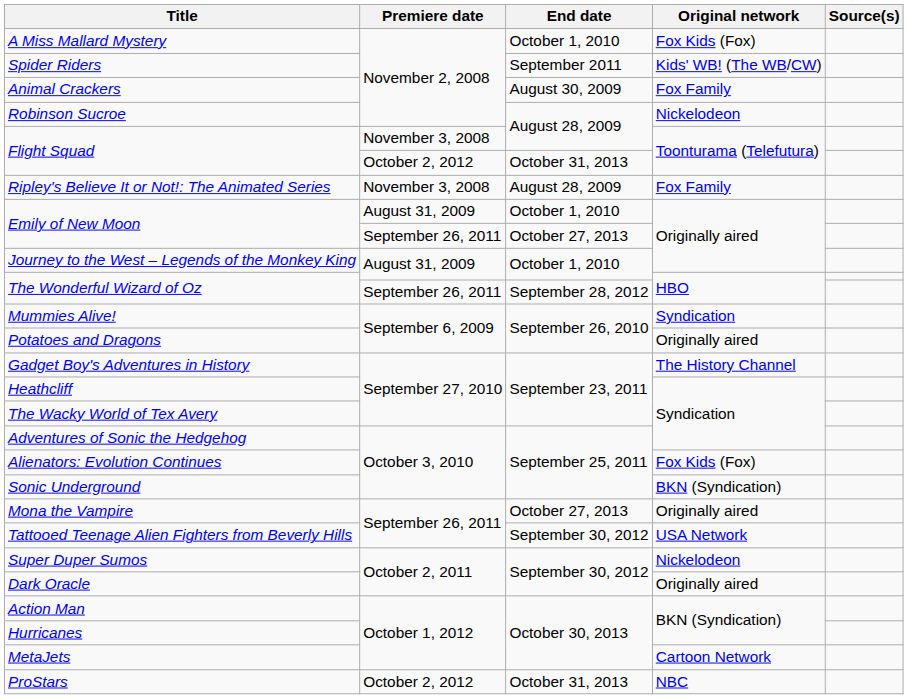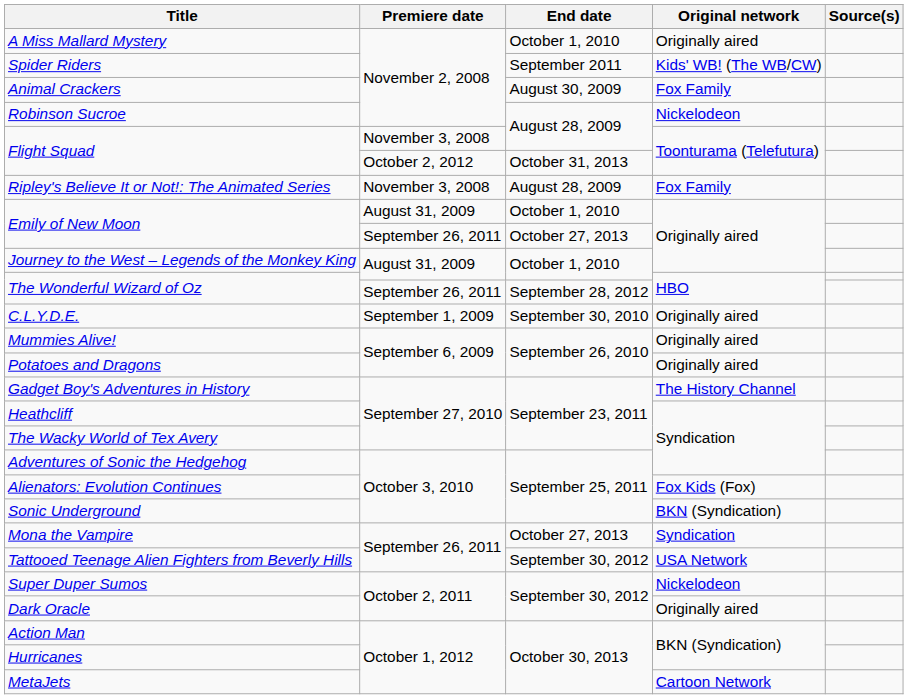 <table class="wikitable sortable">
 <tr>
 <th>Title</th>
 <th>Premiere date</th>
 <th>End date</th>
 <th>Original network</th>
 <th>Source(s)</th>
 </tr>
 <tr>
 <td><em><a href='#'>A Miss Mallard Mystery</a></em></td>
 <td rowspan=4>November 2, 2008</td>
 <td>October 1, 2010</td>
-<td><a href='#'>Fox Kids</a> (Fox)</td>
+<td>Originally aired</td>
 <td></td>
 </tr>
 <tr>
 <td><em><a href='#'>Spider Riders</a></em></td>
 <td>September 2011</td>
 <td><a href='#'>Kids' WB!</a> (<a href='#'>The WB</a>/<a href='#'>CW</a>)</td>
 <td></td>
 </tr>
 <tr>
 <td><em><a href='#'>Animal Crackers</a></em></td>
 <td>August 30, 2009</td>
 <td><a href='#'>Fox Family</a></td>
 <td></td>
 </tr>
 <tr>
 <td><em><a href='#'>Robinson Sucroe</a></em></td>
 <td rowspan=2>August 28, 2009</td>
 <td><a href='#'>Nickelodeon</a></td>
 <td></td>
 </tr>
 <tr>
 <td rowspan=2><em><a href='#'>Flight Squad</a></em></td>
 <td>November 3, 2008</td>
 <td rowspan=2><a href='#'>Toonturama</a> (<a href='#'>Telefutura</a>)</td>
 <td></td>
 </tr>
 <tr>
 <td>October 2, 2012</td>
 <td>October 31, 2013</td>
 <td></td>
 </tr>
 <tr>
 <td><em><a href='#'>Ripley's Believe It or Not!: The Animated Series</a></em></td>
 <td>November 3, 2008</td>
 <td>August 28, 2009</td>
 <td><a href='#'>Fox Family</a></td>
 <td></td>
 </tr>
 <tr>
 <td rowspan=2><em><a href='#'>Emily of New Moon</a></em></td>
 <td>August 31, 2009</td>
 <td>October 1, 2010</td>
 <td rowspan=3>Originally aired</td>
 <td></td>
 </tr>
 <tr>
 <td>September 26, 2011</td>
 <td>October 27, 2013</td>
 <td></td>
 </tr>
 <tr>
 <td><em><a href='#'>Journey to the West – Legends of the Monkey King</a></em></td>
 <td rowspan=2>August 31, 2009</td>
 <td rowspan=2>October 1, 2010</td>
 <td></td>
 </tr>
 <tr>
 <td rowspan=2><em><a href='#'>The Wonderful Wizard of Oz</a></em></td>
 <td rowspan=2><a href='#'>HBO</a></td>
 <td></td>
 </tr>
 <tr>
 <td>September 26, 2011</td>
 <td>September 28, 2012</td>
 <td></td>
 </tr>
 <tr>
+<td><em><a href='#'>C.L.Y.D.E.</a></em></td>
+<td>September 1, 2009</td>
+<td>September 30, 2010</td>
+<td>Originally aired</td>
+<td></td>
+</tr>
+<tr>
 <td><em><a href='#'>Mummies Alive!</a></em></td>
 <td rowspan=2>September 6, 2009</td>
 <td rowspan=2>September 26, 2010</td>
-<td><a href='#'>Syndication</a></td>
+<td>Originally aired</td>
 </tr>
 <tr>
 <td><em><a href='#'>Potatoes and Dragons</a></em></td>
 <td>Originally aired</td>
 <td></td>
 </tr>
 <tr>
 <td><em><a href='#'>Gadget Boy's Adventures in History</a></em></td>
 <td rowspan=3>September 27, 2010</td>
 <td rowspan=3>September 23, 2011</td>
 <td><a href='#'>The History Channel</a></td>
 <td></td>
 </tr>
 <tr>
 <td><em><a href='#'>Heathcliff</a></em></td>
 <td rowspan=3>Syndication</td>
 <td></td>
 </tr>
 <tr>
 <td><em><a href='#'>The Wacky World of Tex Avery</a></em></td>
 <td></td>
 </tr>
 <tr>
 <td><em><a href='#'>Adventures of Sonic the Hedgehog</a></em></td>
 <td rowspan=3>October 3, 2010</td>
 <td rowspan=3>September 25, 2011</td>
 <td></td>
 </tr>
 <tr>
 <td><em><a href='#'>Alienators: Evolution Continues</a></em></td>
 <td><a href='#'>Fox Kids</a> (Fox)</td>
 <td></td>
 </tr>
 <tr>
 <td><em><a href='#'>Sonic Underground</a></em></td>
 <td><a href='#'>BKN</a> (Syndication)</td>
 <td></td>
 </tr>
 <tr>
 <td><em><a href='#'>Mona the Vampire</a></em></td>
 <td rowspan=2>September 26, 2011</td>
 <td>October 27, 2013</td>
-<td>Originally aired</td>
+<td><a href='#'>Syndication</a></td>
 <td></td>
 </tr>
 <tr>
 <td><em><a href='#'>Tattooed Teenage Alien Fighters from Beverly Hills</a></em></td>
 <td>September 30, 2012</td>
 <td><a href='#'>USA Network</a></td>
 <td></td>
 </tr>
 <tr>
 <td><em><a href='#'>Super Duper Sumos</a></em></td>
 <td rowspan=2>October 2, 2011</td>
 <td rowspan=2>September 30, 2012</td>
 <td><a href='#'>Nickelodeon</a></td>
 <td></td>
 </tr>
 <tr>
 <td><em><a href='#'>Dark Oracle</a></em></td>
 <td>Originally aired</td>
 <td></td>
 </tr>
 <tr>
 <td><em><a href='#'>Action Man</a></em></td>
 <td rowspan=3>October 1, 2012</td>
 <td rowspan=3>October 30, 2013</td>
 <td rowspan=2>BKN (Syndication)</td>
 <td></td>
 </tr>
 <tr>
 <td><em><a href='#'>Hurricanes</a></em></td>
 <td></td>
 </tr>
 <tr>
 <td><em><a href='#'>MetaJets</a></em></td>
 <td><a href='#'>Cartoon Network</a></td>
 <td></td>
 </tr>
-<tr>
-<td><em><a href='#'>ProStars</a></em></td>
-<td>October 2, 2012</td>
-<td>October 31, 2013</td>
-<td><a href='#'>NBC</a></td>
-<td></td>
-</tr>
 </table>
